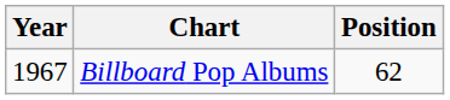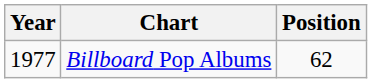 <table class="wikitable" border="1">
 <tr>
 <th>Year</th>
 <th>Chart</th>
 <th>Position</th>
 </tr>
 <tr>
-<td>1967</td>
+<td>1977</td>
 <td><a href='#'><em>Billboard</em> Pop Albums</a></td>
 <td align="center">62</td>
 </tr>
 </table>
